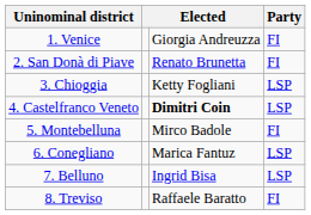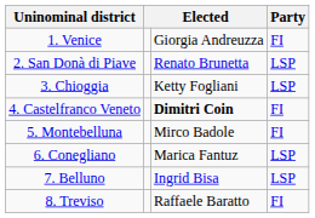 <table class="wikitable">
 <tr>
 <th>Uninominal district</th>
 <th colspan="2">Elected</th>
 <th>Party</th>
 </tr>
 <tr>
 <td align=center><a href='#'>1. Venice</a></td>
 <td bgcolor=></td>
 <td>Giorgia Andreuzza</td>
 <td><a href='#'>FI</a></td>
 </tr>
 <tr>
 <td align=center><a href='#'>2. San Donà di Piave</a></td>
 <td bgcolor=></td>
 <td><a href='#'>Renato Brunetta</a></td>
-<td><a href='#'>FI</a></td>
+<td><a href='#'>LSP</a></td>
 </tr>
 <tr>
 <td align=center><a href='#'>3. Chioggia</a></td>
 <td bgcolor=></td>
 <td>Ketty Fogliani</td>
 <td><a href='#'>LSP</a></td>
 </tr>
 <tr>
 <td align=center><a href='#'>4. Castelfranco Veneto</a></td>
 <td bgcolor=></td>
 <td><strong>Dimitri Coin</strong></td>
-<td><a href='#'>LSP</a></td>
+<td><a href='#'>FI</a></td>
 </tr>
 <tr>
 <td align=center><a href='#'>5. Montebelluna</a></td>
 <td bgcolor=></td>
 <td>Mirco Badole</td>
 <td><a href='#'>FI</a></td>
 </tr>
 <tr>
 <td align=center><a href='#'>6. Conegliano</a></td>
 <td bgcolor=></td>
 <td>Marica Fantuz</td>
 <td><a href='#'>LSP</a></td>
 </tr>
 <tr>
 <td align=center><a href='#'>7. Belluno</a></td>
 <td bgcolor=></td>
 <td><a href='#'>Ingrid Bisa</a></td>
 <td><a href='#'>LSP</a></td>
 </tr>
 <tr>
 <td align=center><a href='#'>8. Treviso</a></td>
 <td bgcolor=></td>
 <td>Raffaele Baratto</td>
 <td><a href='#'>FI</a></td>
 </tr>
 </table>
